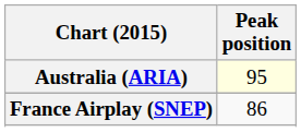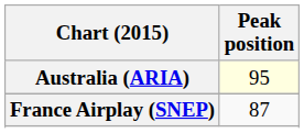 <table class="wikitable sortable plainrowheaders" style="text-align:center">
 <tr>
 <th scope="col">Chart (2015)</th>
 <th scope="col">Peak<br>position</th>
 </tr>
 <tr>
 <th scope="row">Australia (<a href='#'>ARIA</a>)</th>
 <td style="background: lightyellow;">95</td>
 </tr>
 <tr>
 </tr>
 <tr>
 </tr>
 <tr>
 </tr>
 <tr>
 </tr>
 <tr>
 </tr>
 <tr>
 </tr>
 <tr>
 </tr>
 <tr>
 </tr>
 <tr>
 </tr>
 <tr>
 </tr>
 <tr>
 <th scope="row">France Airplay (<a href='#'>SNEP</a>)</th>
-<td align="center">86</td>
+<td align="center">87</td>
 </tr>
 <tr>
 </tr>
 <tr>
 </tr>
 <tr>
 </tr>
 <tr>
 </tr>
 <tr>
 </tr>
 <tr>
 </tr>
 <tr>
 </tr>
 <tr>
 </tr>
 <tr>
 </tr>
 <tr>
 </tr>
 <tr>
 </tr>
 <tr>
 </tr>
 <tr>
 </tr>
 <tr>
 </tr>
 <tr>
 </tr>
 <tr>
 </tr>
 </table>
